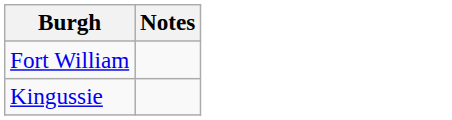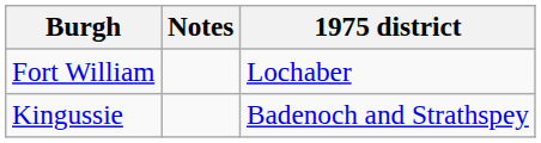 <table class="wikitable">
 <tr>
 <th>Burgh</th>
 <th>Notes</th>
+<th>1975 district</th>
 </tr>
 <tr>
 <td><a href='#'>Fort William</a></td>
 <td></td>
+<td><a href='#'>Lochaber</a></td>
 </tr>
 <tr>
 <td><a href='#'>Kingussie</a></td>
 <td></td>
+<td><a href='#'>Badenoch and Strathspey</a></td>
 </tr>
 </table>
